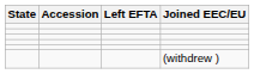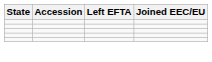 <table class="wikitable sortable">
 <tr>
 <th>State</th>
 <th>Accession</th>
 <th>Left EFTA</th>
 <th>Joined EEC/EU</th>
 </tr>
 <tr>
 <td></td>
 <td></td>
 <td></td>
 <td></td>
 </tr>
 <tr>
 <td></td>
 <td></td>
 <td></td>
 <td></td>
 </tr>
 <tr>
 <td></td>
 <td></td>
 <td></td>
 <td></td>
 </tr>
 <tr>
 <td></td>
 <td></td>
 <td></td>
 <td></td>
 </tr>
 <tr>
 <td></td>
 <td></td>
 <td></td>
 <td></td>
 </tr>
-<tr>
-<td></td>
-<td></td>
-<td></td>
-<td> (withdrew )</td>
-</tr>
 </table>
